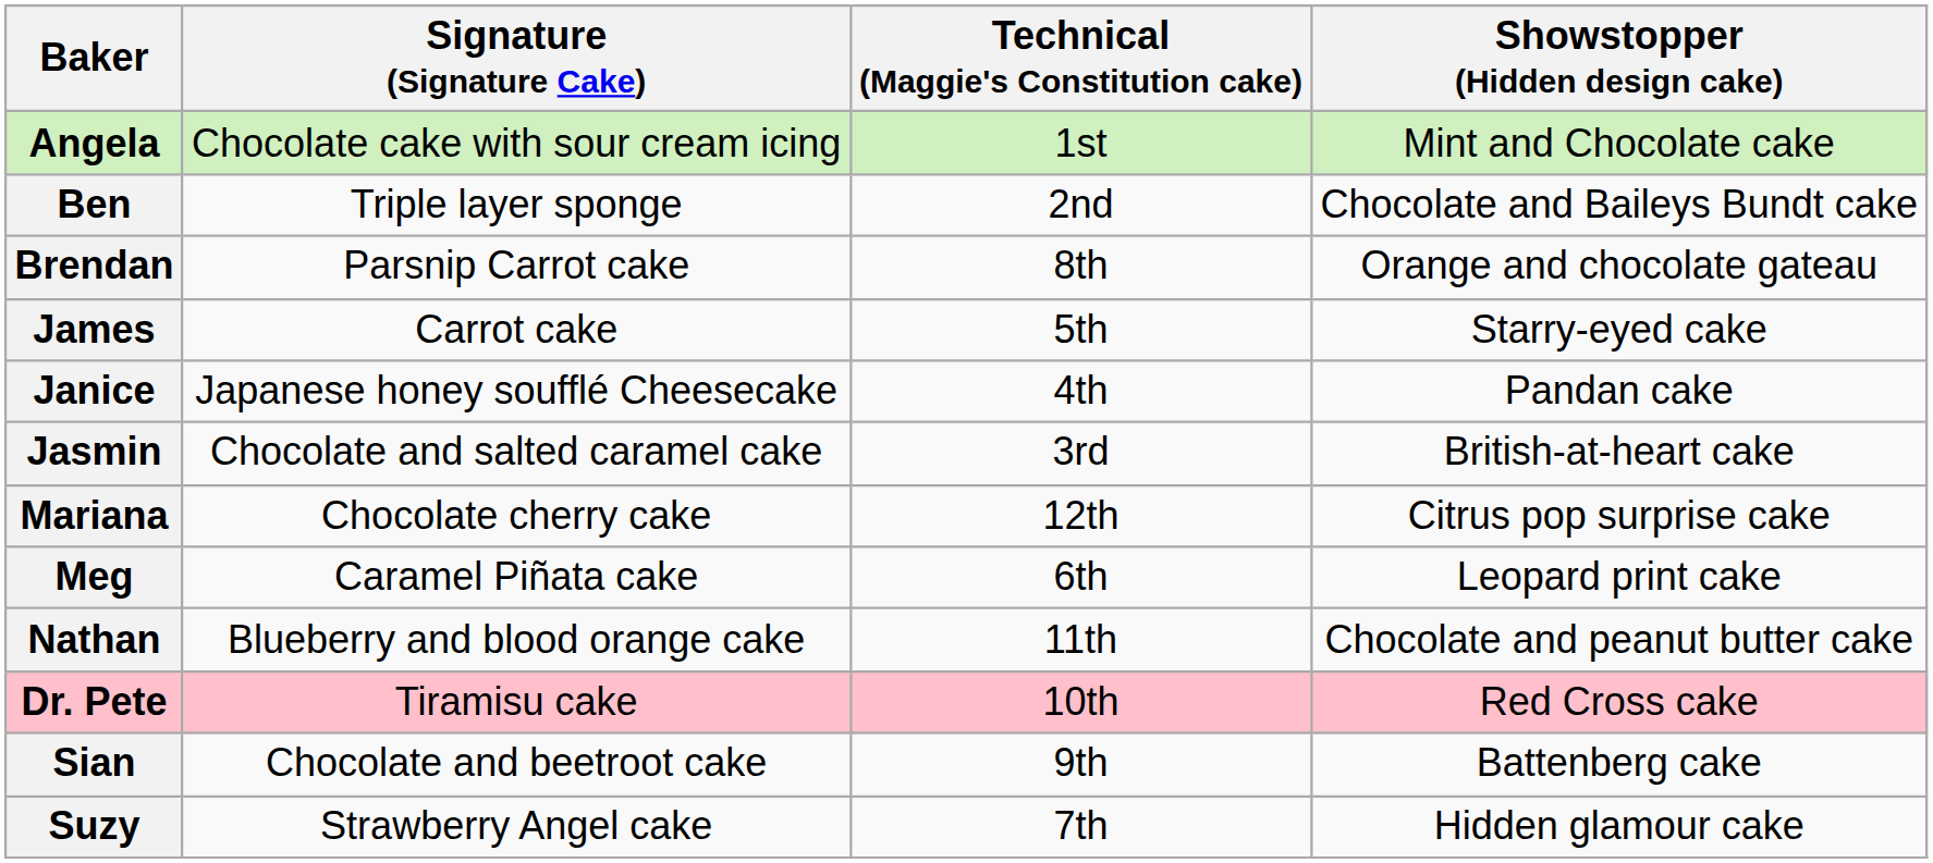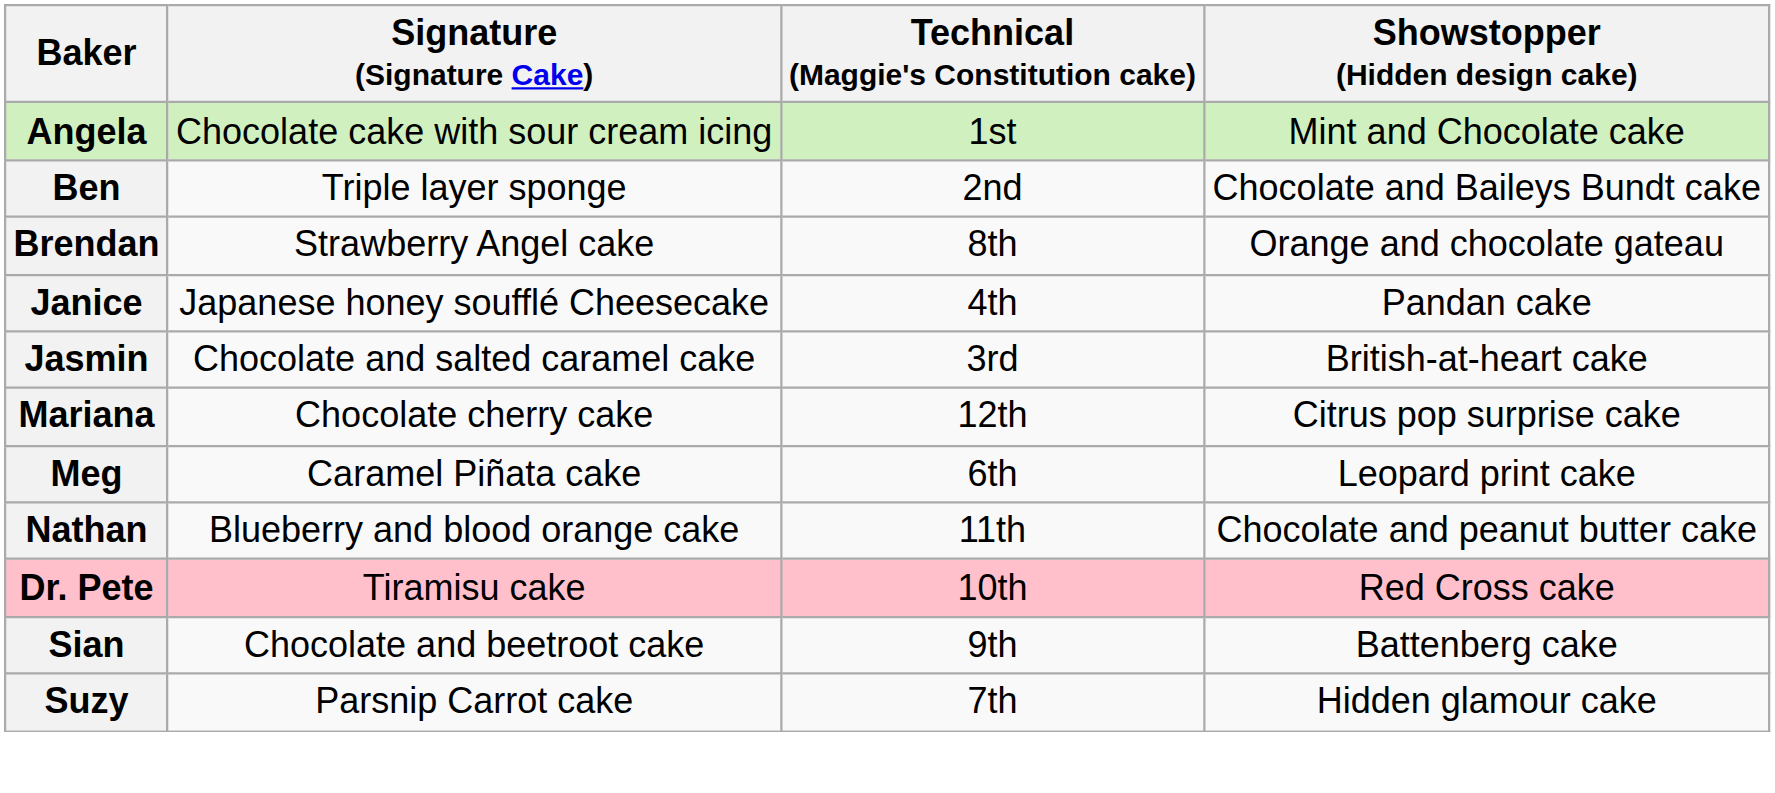 <table class="wikitable sortable" style="text-align:center">
 <tr>
 <th>Baker</th>
 <th class="unsortable">Signature<br><small>(Signature <a href='#'>Cake</a>)</small></th>
 <th>Technical<br><small>(Maggie's Constitution cake)</small></th>
 <th class="unsortable">Showstopper<br><small>(Hidden design cake)</small></th>
 </tr>
 <tr style="background:#d0f0c0;">
 <th style="background:#d0f0c0;">Angela</th>
 <td>Chocolate cake with sour cream icing</td>
 <td>1st</td>
 <td>Mint and Chocolate cake</td>
 </tr>
 <tr>
 <th>Ben</th>
 <td>Triple layer sponge</td>
 <td>2nd</td>
 <td>Chocolate and Baileys Bundt cake</td>
 </tr>
 <tr>
 <th>Brendan</th>
-<td>Parsnip Carrot cake</td>
+<td>Strawberry Angel cake</td>
 <td>8th</td>
 <td>Orange and chocolate gateau</td>
-</tr>
-<tr>
-<th>James</th>
-<td>Carrot cake</td>
-<td>5th</td>
-<td>Starry-eyed cake</td>
 </tr>
 <tr>
 <th>Janice</th>
 <td>Japanese honey soufflé Cheesecake</td>
 <td>4th</td>
 <td>Pandan cake</td>
 </tr>
 <tr>
 <th>Jasmin</th>
 <td>Chocolate and salted caramel cake</td>
 <td>3rd</td>
 <td>British-at-heart cake</td>
 </tr>
 <tr>
 <th>Mariana</th>
 <td>Chocolate cherry cake</td>
 <td>12th</td>
 <td>Citrus pop surprise cake</td>
 </tr>
 <tr>
 <th>Meg</th>
 <td>Caramel Piñata cake</td>
 <td>6th</td>
 <td>Leopard print cake</td>
 </tr>
 <tr>
 <th>Nathan</th>
 <td>Blueberry and blood orange cake</td>
 <td>11th</td>
 <td>Chocolate and peanut butter cake</td>
 </tr>
 <tr style="background:Pink;">
 <th style="background:Pink;">Dr. Pete</th>
 <td>Tiramisu cake</td>
 <td>10th</td>
 <td>Red Cross cake</td>
 </tr>
 <tr>
 <th>Sian</th>
 <td>Chocolate and beetroot cake</td>
 <td>9th</td>
 <td>Battenberg cake</td>
 </tr>
 <tr>
 <th>Suzy</th>
-<td>Strawberry Angel cake</td>
+<td>Parsnip Carrot cake</td>
 <td>7th</td>
 <td>Hidden glamour cake</td>
 </tr>
 <tr>
 </tr>
 </table>
